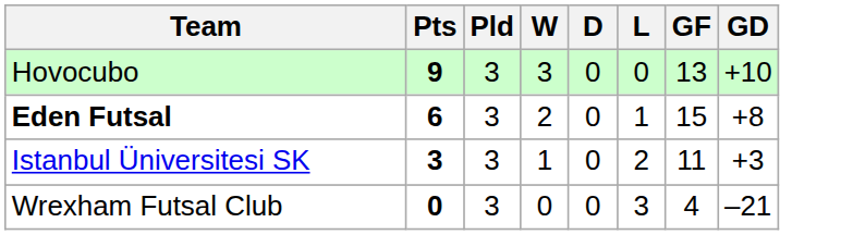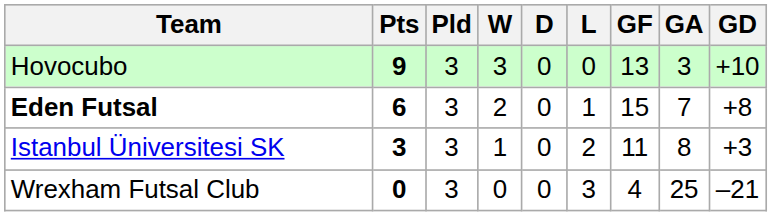 <table class="wikitable" style="text-align: center;">
 <tr>
 <th width="220">Team</th>
 <th width="20">Pts</th>
 <th width="20">Pld</th>
 <th width="20">W</th>
 <th width="20">D</th>
 <th width="20">L</th>
 <th width="20">GF</th>
+<th width="20">GA</th>
 <th width="20">GD</th>
 </tr>
 <tr bgcolor=#ccffcc>
 <td align="left"> Hovocubo</td>
 <td><strong>9</strong></td>
 <td>3</td>
 <td>3</td>
 <td>0</td>
 <td>0</td>
 <td>13</td>
+<td>3</td>
 <td>+10</td>
 </tr>
 <tr bgcolor=ffffff>
 <td align="left"> <strong>Eden Futsal</strong></td>
 <td><strong>6</strong></td>
 <td>3</td>
 <td>2</td>
 <td>0</td>
 <td>1</td>
 <td>15</td>
+<td>7</td>
 <td>+8</td>
 </tr>
 <tr bgcolor=ffffff>
 <td align="left"> <a href='#'>Istanbul Üniversitesi SK</a></td>
 <td><strong>3</strong></td>
 <td>3</td>
 <td>1</td>
 <td>0</td>
 <td>2</td>
 <td>11</td>
+<td>8</td>
 <td>+3</td>
 </tr>
 <tr bgcolor=ffffff>
 <td align="left"> Wrexham Futsal Club</td>
 <td><strong>0</strong></td>
 <td>3</td>
 <td>0</td>
 <td>0</td>
 <td>3</td>
 <td>4</td>
+<td>25</td>
 <td>–21</td>
 </tr>
 </table>
